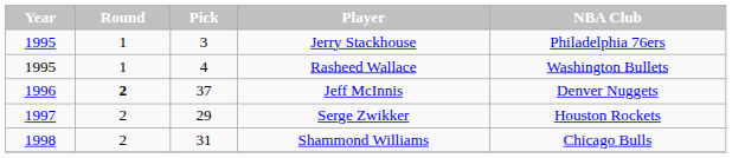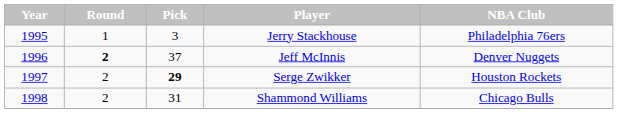 <table class="wikitable" width="84%">
 <tr align="center"  style="background:silver;color:#FFFFFF;">
 <td><strong>Year</strong></td>
 <td><strong>Round</strong></td>
 <td><strong>Pick</strong></td>
 <td><strong>Player</strong></td>
 <td><strong>NBA Club</strong></td>
 </tr>
 <tr align="center" bgcolor="">
 <td><a href='#'>1995</a></td>
 <td>1</td>
 <td>3</td>
 <td><a href='#'>Jerry Stackhouse</a></td>
 <td><a href='#'>Philadelphia 76ers</a></td>
 </tr>
 <tr align="center" bgcolor="">
-<td>1995</td>
-<td>1</td>
-<td>4</td>
-<td><a href='#'>Rasheed Wallace</a></td>
-<td><a href='#'>Washington Bullets</a></td>
-</tr>
-<tr align="center" bgcolor="">
 <td><a href='#'>1996</a></td>
 <td><strong>2</strong></td>
 <td>37</td>
 <td><a href='#'>Jeff McInnis</a></td>
 <td><a href='#'>Denver Nuggets</a></td>
 </tr>
 <tr align="center" bgcolor="">
 <td><a href='#'>1997</a></td>
 <td>2</td>
-<td>29</td>
+<td><strong>29</strong></td>
 <td><a href='#'>Serge Zwikker</a></td>
 <td><a href='#'>Houston Rockets</a></td>
 </tr>
 <tr align="center" bgcolor="">
 <td><a href='#'>1998</a></td>
 <td>2</td>
 <td>31</td>
 <td><a href='#'>Shammond Williams</a></td>
 <td><a href='#'>Chicago Bulls</a></td>
 </tr>
 <tr align="center" bgcolor="">
 </tr>
 </table>
